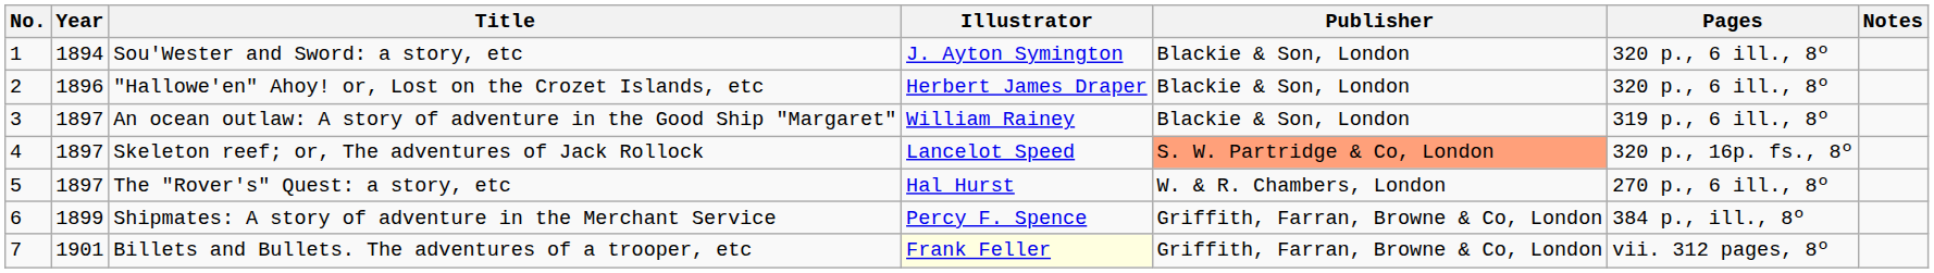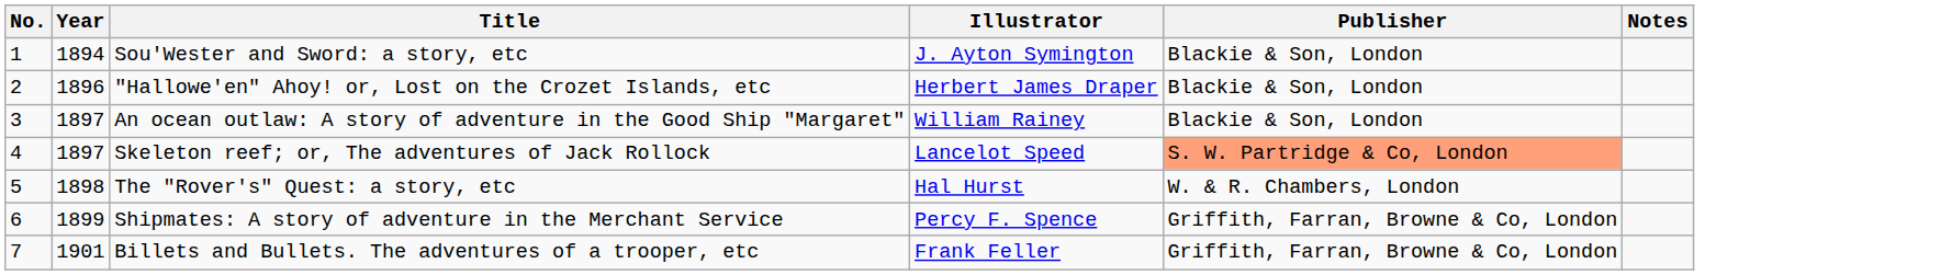 <table class="wikitable sortable">
 <tr>
 <th>No.</th>
 <th>Year</th>
 <th>Title</th>
 <th>Illustrator</th>
 <th>Publisher</th>
-<th>Pages</th>
 <th>Notes</th>
 </tr>
 <tr>
 <td>1</td>
 <td>1894</td>
 <td>Sou'Wester and Sword: a story, etc</td>
 <td><a href='#'>J. Ayton Symington</a></td>
 <td>Blackie & Son, London</td>
-<td>320 p., 6 ill., 8º</td>
 <td></td>
 </tr>
 <tr>
 <td>2</td>
 <td>1896</td>
 <td>"Hallowe'en" Ahoy! or, Lost on the Crozet Islands, etc</td>
 <td><a href='#'>Herbert James Draper</a></td>
 <td>Blackie & Son, London</td>
-<td>320 p., 6 ill., 8º</td>
 <td></td>
 </tr>
 <tr>
 <td>3</td>
 <td>1897</td>
 <td>An ocean outlaw: A story of adventure in the Good Ship "Margaret"</td>
 <td><a href='#'>William Rainey</a></td>
 <td>Blackie & Son, London</td>
-<td>319 p., 6 ill., 8º</td>
 <td></td>
 </tr>
 <tr>
 <td>4</td>
 <td>1897</td>
 <td>Skeleton reef; or, The adventures of Jack Rollock</td>
 <td><a href='#'>Lancelot Speed</a></td>
 <td style="background: lightsalmon;">S. W. Partridge & Co, London</td>
-<td>320 p., 16p. fs., 8º</td>
 <td></td>
 </tr>
 <tr>
 <td>5</td>
-<td>1897</td>
+<td>1898</td>
 <td>The "Rover's" Quest: a story, etc</td>
 <td><a href='#'>Hal Hurst</a></td>
 <td>W. & R. Chambers, London</td>
-<td>270 p., 6 ill., 8º</td>
 <td></td>
 </tr>
 <tr>
 <td>6</td>
 <td>1899</td>
 <td>Shipmates: A story of adventure in the Merchant Service</td>
 <td><a href='#'>Percy F. Spence</a></td>
 <td>Griffith, Farran, Browne & Co, London</td>
-<td>384 p., ill., 8º</td>
 <td></td>
 </tr>
 <tr>
 <td>7</td>
 <td>1901</td>
 <td>Billets and Bullets. The adventures of a trooper, etc</td>
-<td style="background: lightyellow;"><a href='#'>Frank Feller</a></td>
+<td><a href='#'>Frank Feller</a></td>
 <td>Griffith, Farran, Browne & Co, London</td>
-<td>vii. 312 pages, 8º</td>
 <td></td>
 </tr>
 </table>
